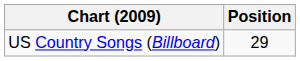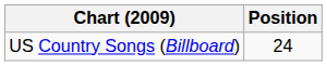 <table class="wikitable">
 <tr>
 <th scope="col">Chart (2009)</th>
 <th scope="col">Position</th>
 </tr>
 <tr>
 <td>US <a href='#'>Country Songs</a> (<em><a href='#'>Billboard</a></em>)</td>
-<td align="center">29</td>
+<td align="center">24</td>
 </tr>
 </table>
